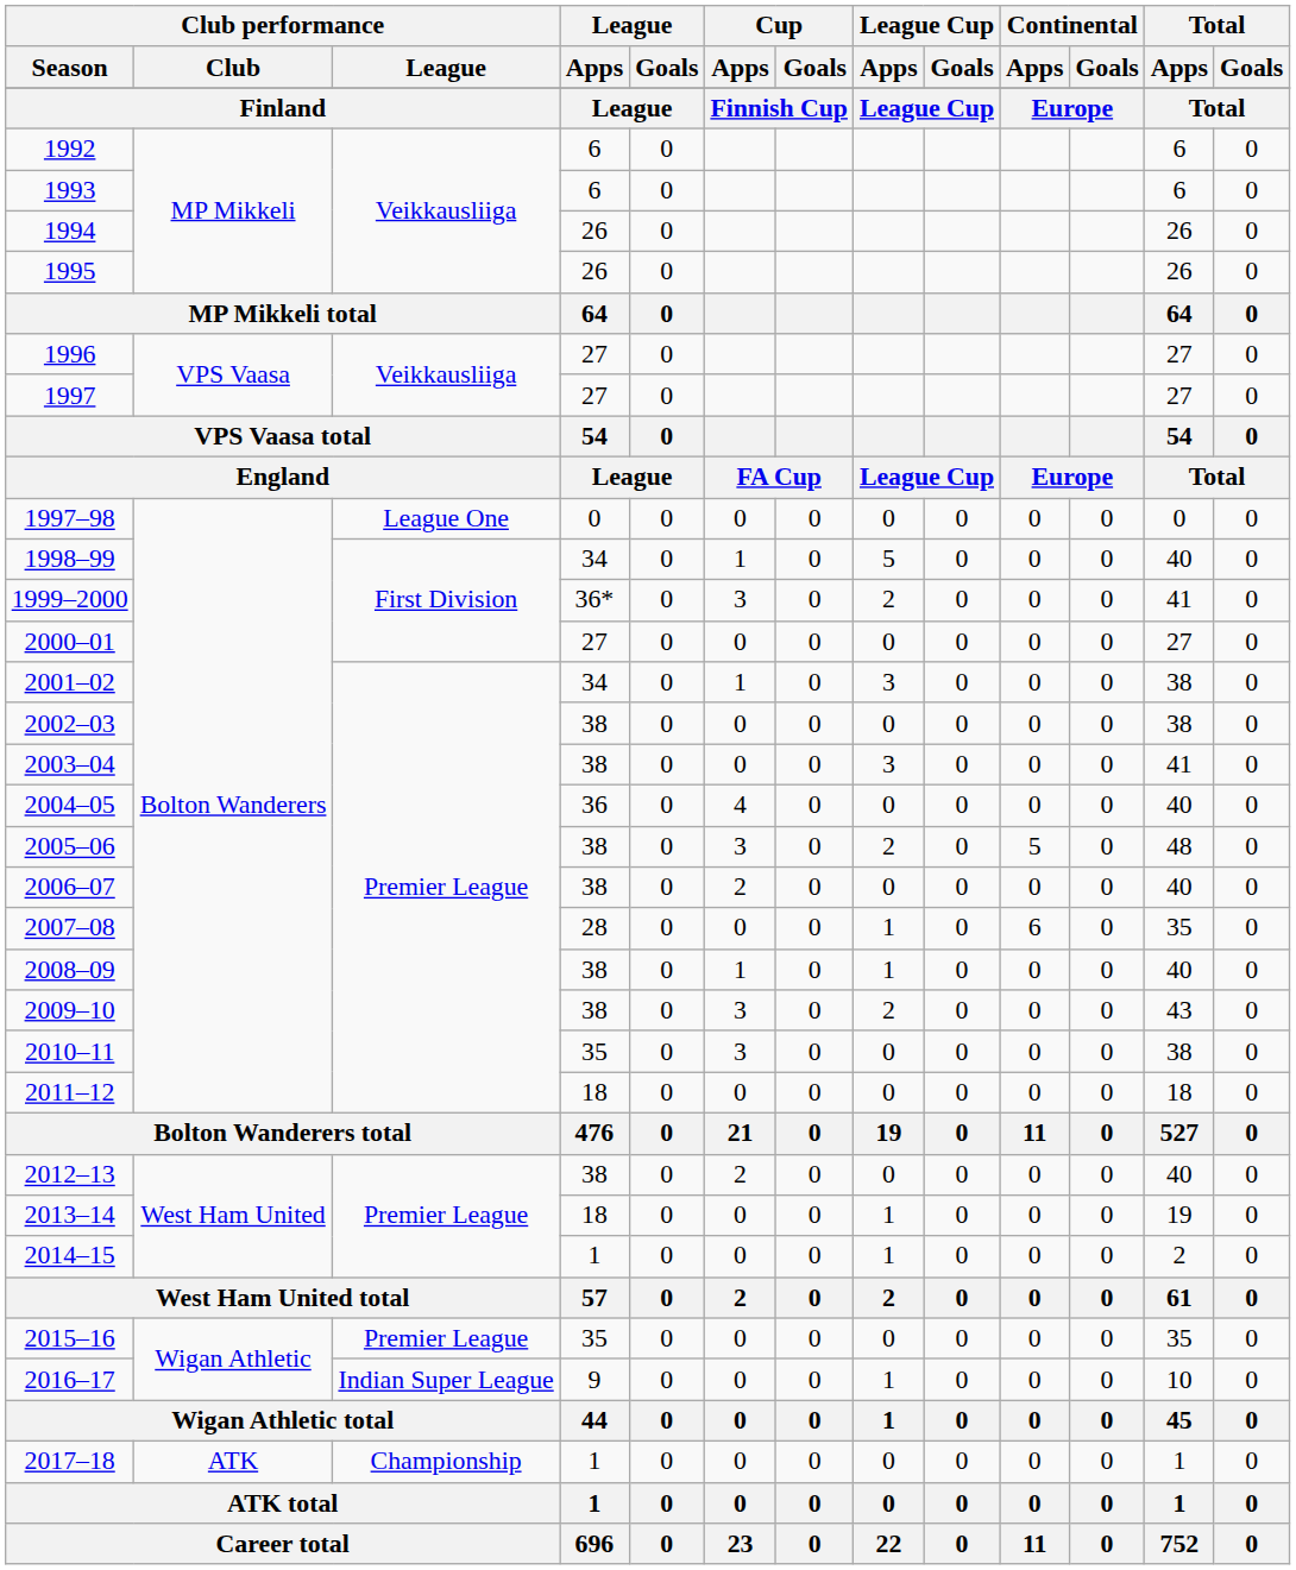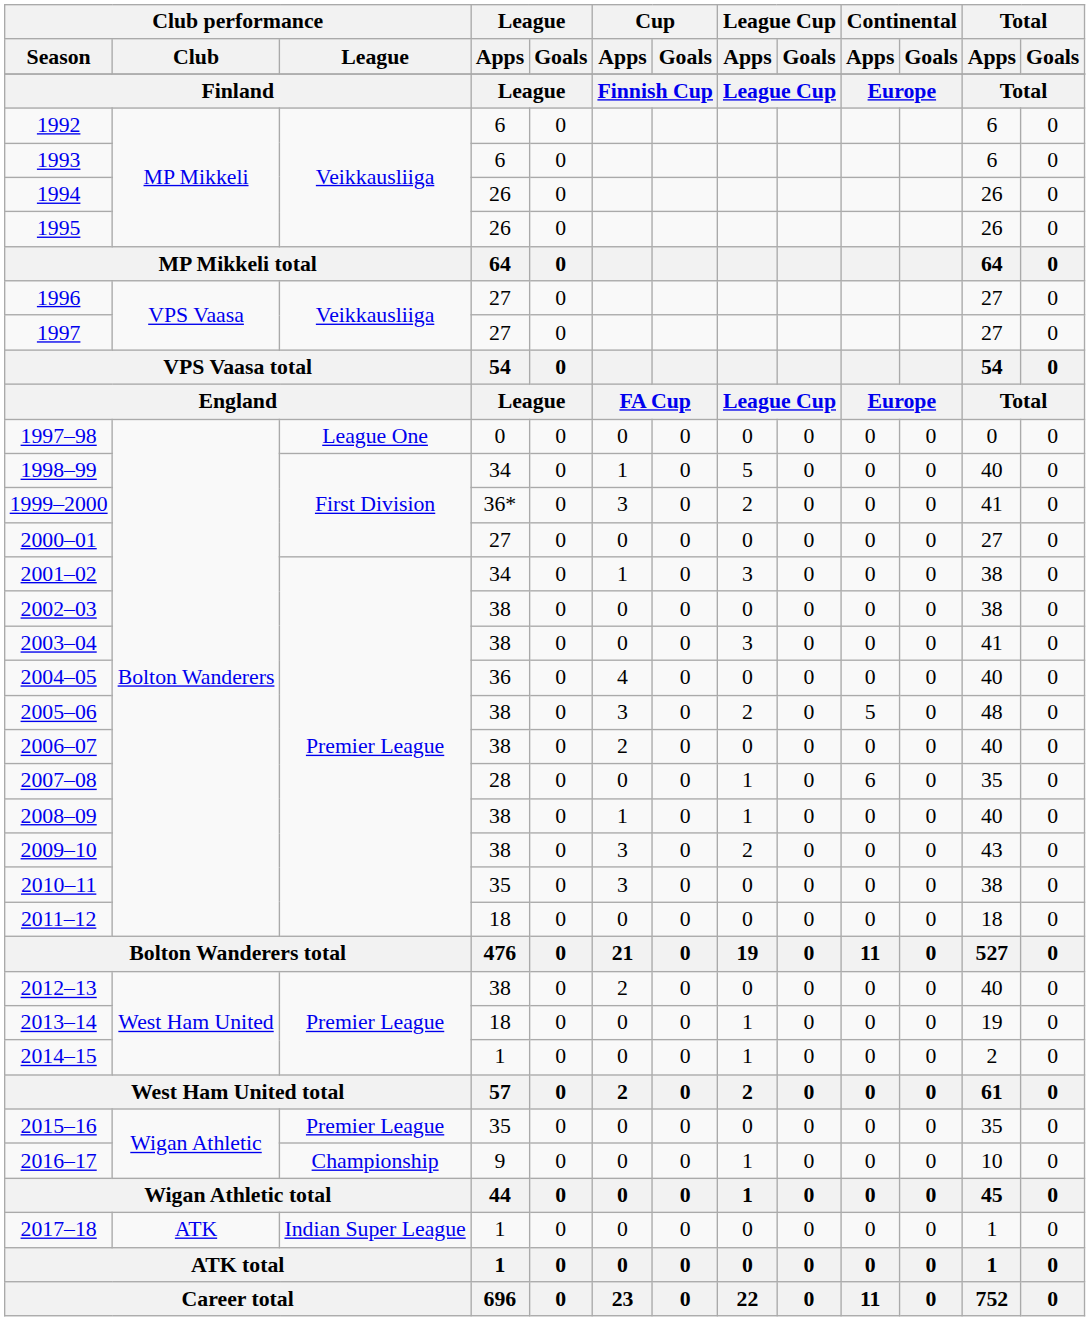 <table class="wikitable" style="text-align:center">
 <tr>
 <th colspan=3>Club performance</th>
 <th colspan=2>League</th>
 <th colspan=2>Cup</th>
 <th colspan=2>League Cup</th>
 <th colspan=2>Continental</th>
 <th colspan=2>Total</th>
 </tr>
 <tr>
 <th>Season</th>
 <th>Club</th>
 <th>League</th>
 <th>Apps</th>
 <th>Goals</th>
 <th>Apps</th>
 <th>Goals</th>
 <th>Apps</th>
 <th>Goals</th>
 <th>Apps</th>
 <th>Goals</th>
 <th>Apps</th>
 <th>Goals</th>
 </tr>
 <tr>
 </tr>
 <tr>
 <th colspan=3>Finland</th>
 <th colspan=2>League</th>
 <th colspan=2><a href='#'>Finnish Cup</a></th>
 <th colspan=2><a href='#'>League Cup</a></th>
 <th colspan=2><a href='#'>Europe</a></th>
 <th colspan=2>Total</th>
 </tr>
 <tr>
 <td><a href='#'>1992</a></td>
 <td rowspan="4"><a href='#'>MP Mikkeli</a></td>
 <td rowspan="4"><a href='#'>Veikkausliiga</a></td>
 <td>6</td>
 <td>0</td>
 <td></td>
 <td></td>
 <td></td>
 <td></td>
 <td></td>
 <td></td>
 <td>6</td>
 <td>0</td>
 </tr>
 <tr>
 <td><a href='#'>1993</a></td>
 <td>6</td>
 <td>0</td>
 <td></td>
 <td></td>
 <td></td>
 <td></td>
 <td></td>
 <td></td>
 <td>6</td>
 <td>0</td>
 </tr>
 <tr>
 <td><a href='#'>1994</a></td>
 <td>26</td>
 <td>0</td>
 <td></td>
 <td></td>
 <td></td>
 <td></td>
 <td></td>
 <td></td>
 <td>26</td>
 <td>0</td>
 </tr>
 <tr>
 <td><a href='#'>1995</a></td>
 <td>26</td>
 <td>0</td>
 <td></td>
 <td></td>
 <td></td>
 <td></td>
 <td></td>
 <td></td>
 <td>26</td>
 <td>0</td>
 </tr>
 <tr>
 <th colspan="3">MP Mikkeli total</th>
 <th>64</th>
 <th>0</th>
 <th></th>
 <th></th>
 <th></th>
 <th></th>
 <th></th>
 <th></th>
 <th>64</th>
 <th>0</th>
 </tr>
 <tr>
 <td><a href='#'>1996</a></td>
 <td rowspan="2"><a href='#'>VPS Vaasa</a></td>
 <td rowspan="2"><a href='#'>Veikkausliiga</a></td>
 <td>27</td>
 <td>0</td>
 <td></td>
 <td></td>
 <td></td>
 <td></td>
 <td></td>
 <td></td>
 <td>27</td>
 <td>0</td>
 </tr>
 <tr>
 <td><a href='#'>1997</a></td>
 <td>27</td>
 <td>0</td>
 <td></td>
 <td></td>
 <td></td>
 <td></td>
 <td></td>
 <td></td>
 <td>27</td>
 <td>0</td>
 </tr>
 <tr>
 <th colspan="3">VPS Vaasa total</th>
 <th>54</th>
 <th>0</th>
 <th></th>
 <th></th>
 <th></th>
 <th></th>
 <th></th>
 <th></th>
 <th>54</th>
 <th>0</th>
 </tr>
 <tr>
 <th colspan=3>England</th>
 <th colspan=2>League</th>
 <th colspan=2><a href='#'>FA Cup</a></th>
 <th colspan=2><a href='#'>League Cup</a></th>
 <th colspan=2><a href='#'>Europe</a></th>
 <th colspan=2>Total</th>
 </tr>
 <tr>
 <td><a href='#'>1997–98</a></td>
 <td rowspan="15"><a href='#'>Bolton Wanderers</a></td>
 <td><a href='#'>League One</a></td>
 <td>0</td>
 <td>0</td>
 <td>0</td>
 <td>0</td>
 <td>0</td>
 <td>0</td>
 <td>0</td>
 <td>0</td>
 <td>0</td>
 <td>0</td>
 </tr>
 <tr>
 <td><a href='#'>1998–99</a></td>
 <td rowspan="3"><a href='#'>First Division</a></td>
 <td>34</td>
 <td>0</td>
 <td>1</td>
 <td>0</td>
 <td>5</td>
 <td>0</td>
 <td>0</td>
 <td>0</td>
 <td>40</td>
 <td>0</td>
 </tr>
 <tr>
 <td><a href='#'>1999–2000</a></td>
 <td>36*</td>
 <td>0</td>
 <td>3</td>
 <td>0</td>
 <td>2</td>
 <td>0</td>
 <td>0</td>
 <td>0</td>
 <td>41</td>
 <td>0</td>
 </tr>
 <tr>
 <td><a href='#'>2000–01</a></td>
 <td>27</td>
 <td>0</td>
 <td>0</td>
 <td>0</td>
 <td>0</td>
 <td>0</td>
 <td>0</td>
 <td>0</td>
 <td>27</td>
 <td>0</td>
 </tr>
 <tr>
 <td><a href='#'>2001–02</a></td>
 <td rowspan="11"><a href='#'>Premier League</a></td>
 <td>34</td>
 <td>0</td>
 <td>1</td>
 <td>0</td>
 <td>3</td>
 <td>0</td>
 <td>0</td>
 <td>0</td>
 <td>38</td>
 <td>0</td>
 </tr>
 <tr>
 <td><a href='#'>2002–03</a></td>
 <td>38</td>
 <td>0</td>
 <td>0</td>
 <td>0</td>
 <td>0</td>
 <td>0</td>
 <td>0</td>
 <td>0</td>
 <td>38</td>
 <td>0</td>
 </tr>
 <tr>
 <td><a href='#'>2003–04</a></td>
 <td>38</td>
 <td>0</td>
 <td>0</td>
 <td>0</td>
 <td>3</td>
 <td>0</td>
 <td>0</td>
 <td>0</td>
 <td>41</td>
 <td>0</td>
 </tr>
 <tr>
 <td><a href='#'>2004–05</a></td>
 <td>36</td>
 <td>0</td>
 <td>4</td>
 <td>0</td>
 <td>0</td>
 <td>0</td>
 <td>0</td>
 <td>0</td>
 <td>40</td>
 <td>0</td>
 </tr>
 <tr>
 <td><a href='#'>2005–06</a></td>
 <td>38</td>
 <td>0</td>
 <td>3</td>
 <td>0</td>
 <td>2</td>
 <td>0</td>
 <td>5</td>
 <td>0</td>
 <td>48</td>
 <td>0</td>
 </tr>
 <tr>
 <td><a href='#'>2006–07</a></td>
 <td>38</td>
 <td>0</td>
 <td>2</td>
 <td>0</td>
 <td>0</td>
 <td>0</td>
 <td>0</td>
 <td>0</td>
 <td>40</td>
 <td>0</td>
 </tr>
 <tr>
 <td><a href='#'>2007–08</a></td>
 <td>28</td>
 <td>0</td>
 <td>0</td>
 <td>0</td>
 <td>1</td>
 <td>0</td>
 <td>6</td>
 <td>0</td>
 <td>35</td>
 <td>0</td>
 </tr>
 <tr>
 <td><a href='#'>2008–09</a></td>
 <td>38</td>
 <td>0</td>
 <td>1</td>
 <td>0</td>
 <td>1</td>
 <td>0</td>
 <td>0</td>
 <td>0</td>
 <td>40</td>
 <td>0</td>
 </tr>
 <tr>
 <td><a href='#'>2009–10</a></td>
 <td>38</td>
 <td>0</td>
 <td>3</td>
 <td>0</td>
 <td>2</td>
 <td>0</td>
 <td>0</td>
 <td>0</td>
 <td>43</td>
 <td>0</td>
 </tr>
 <tr>
 <td><a href='#'>2010–11</a></td>
 <td>35</td>
 <td>0</td>
 <td>3</td>
 <td>0</td>
 <td>0</td>
 <td>0</td>
 <td>0</td>
 <td>0</td>
 <td>38</td>
 <td>0</td>
 </tr>
 <tr>
 <td><a href='#'>2011–12</a></td>
 <td>18</td>
 <td>0</td>
 <td>0</td>
 <td>0</td>
 <td>0</td>
 <td>0</td>
 <td>0</td>
 <td>0</td>
 <td>18</td>
 <td>0</td>
 </tr>
 <tr>
 <th colspan="3">Bolton Wanderers total</th>
 <th>476</th>
 <th>0</th>
 <th>21</th>
 <th>0</th>
 <th>19</th>
 <th>0</th>
 <th>11</th>
 <th>0</th>
 <th>527</th>
 <th>0</th>
 </tr>
 <tr>
 <td><a href='#'>2012–13</a></td>
 <td rowspan="3"><a href='#'>West Ham United</a></td>
 <td rowspan="3"><a href='#'>Premier League</a></td>
 <td>38</td>
 <td>0</td>
 <td>2</td>
 <td>0</td>
 <td>0</td>
 <td>0</td>
 <td>0</td>
 <td>0</td>
 <td>40</td>
 <td>0</td>
 </tr>
 <tr>
 <td><a href='#'>2013–14</a></td>
 <td>18</td>
 <td>0</td>
 <td>0</td>
 <td>0</td>
 <td>1</td>
 <td>0</td>
 <td>0</td>
 <td>0</td>
 <td>19</td>
 <td>0</td>
 </tr>
 <tr>
 <td><a href='#'>2014–15</a></td>
 <td>1</td>
 <td>0</td>
 <td>0</td>
 <td>0</td>
 <td>1</td>
 <td>0</td>
 <td>0</td>
 <td>0</td>
 <td>2</td>
 <td>0</td>
 </tr>
 <tr>
 <th colspan="3">West Ham United total</th>
 <th>57</th>
 <th>0</th>
 <th>2</th>
 <th>0</th>
 <th>2</th>
 <th>0</th>
 <th>0</th>
 <th>0</th>
 <th>61</th>
 <th>0</th>
 </tr>
 <tr>
 <td><a href='#'>2015–16</a></td>
 <td rowspan="2"><a href='#'>Wigan Athletic</a></td>
 <td><a href='#'>Premier League</a></td>
 <td>35</td>
 <td>0</td>
 <td>0</td>
 <td>0</td>
 <td>0</td>
 <td>0</td>
 <td>0</td>
 <td>0</td>
 <td>35</td>
 <td>0</td>
 </tr>
 <tr>
 <td><a href='#'>2016–17</a></td>
-<td><a href='#'>Indian Super League</a></td>
+<td><a href='#'>Championship</a></td>
 <td>9</td>
 <td>0</td>
 <td>0</td>
 <td>0</td>
 <td>1</td>
 <td>0</td>
 <td>0</td>
 <td>0</td>
 <td>10</td>
 <td>0</td>
 </tr>
 <tr>
 <th colspan="3">Wigan Athletic total</th>
 <th>44</th>
 <th>0</th>
 <th>0</th>
 <th>0</th>
 <th>1</th>
 <th>0</th>
 <th>0</th>
 <th>0</th>
 <th>45</th>
 <th>0</th>
 </tr>
 <tr>
 <td><a href='#'>2017–18</a></td>
 <td><a href='#'>ATK</a></td>
-<td><a href='#'>Championship</a></td>
+<td><a href='#'>Indian Super League</a></td>
 <td>1</td>
 <td>0</td>
 <td>0</td>
 <td>0</td>
 <td>0</td>
 <td>0</td>
 <td>0</td>
 <td>0</td>
 <td>1</td>
 <td>0</td>
 </tr>
 <tr>
 <th colspan="3">ATK total</th>
 <th>1</th>
 <th>0</th>
 <th>0</th>
 <th>0</th>
 <th>0</th>
 <th>0</th>
 <th>0</th>
 <th>0</th>
 <th>1</th>
 <th>0</th>
 </tr>
 <tr>
 <th colspan=3>Career total</th>
 <th><strong>696</strong></th>
 <th><strong>0</strong></th>
 <th><strong>23</strong></th>
 <th><strong>0</strong></th>
 <th><strong>22</strong></th>
 <th><strong>0</strong></th>
 <th><strong>11</strong></th>
 <th><strong>0</strong></th>
 <th><strong>752</strong></th>
 <th><strong>0</strong></th>
 </tr>
 </table>
